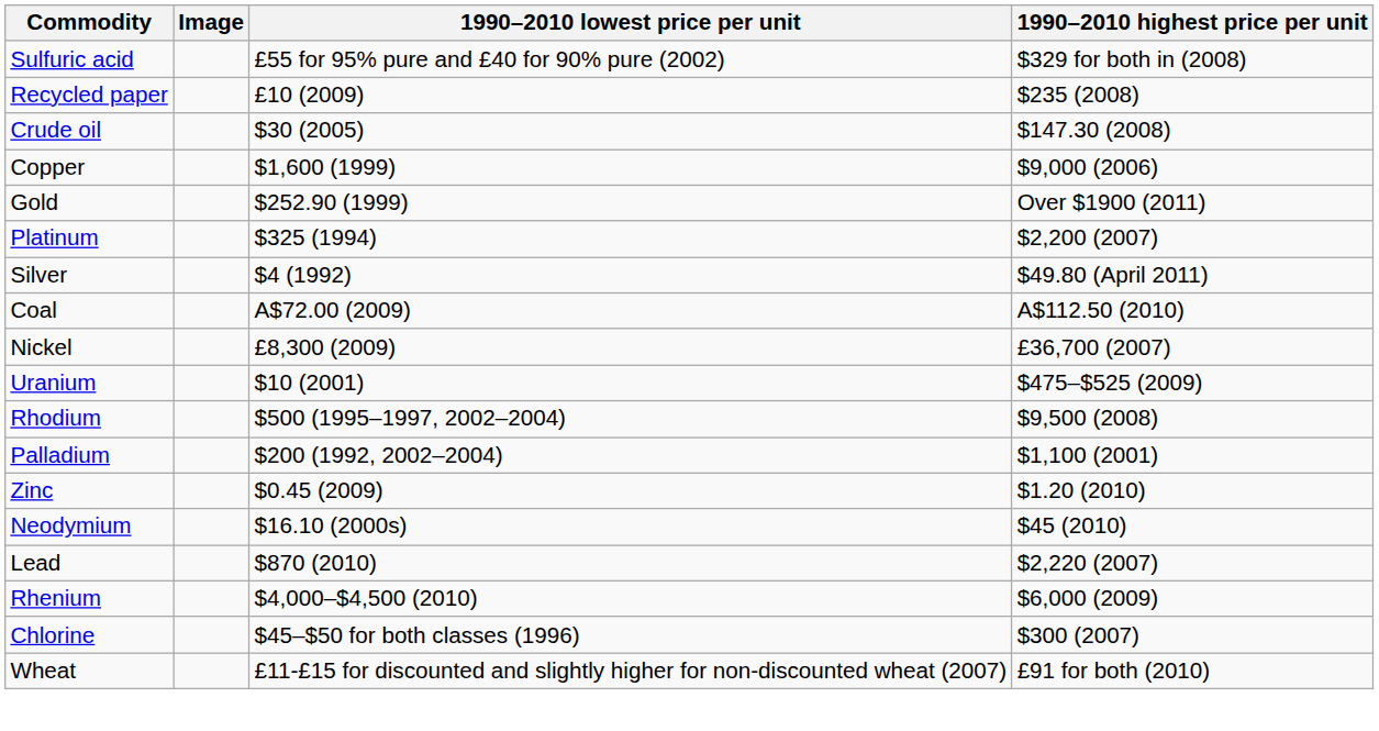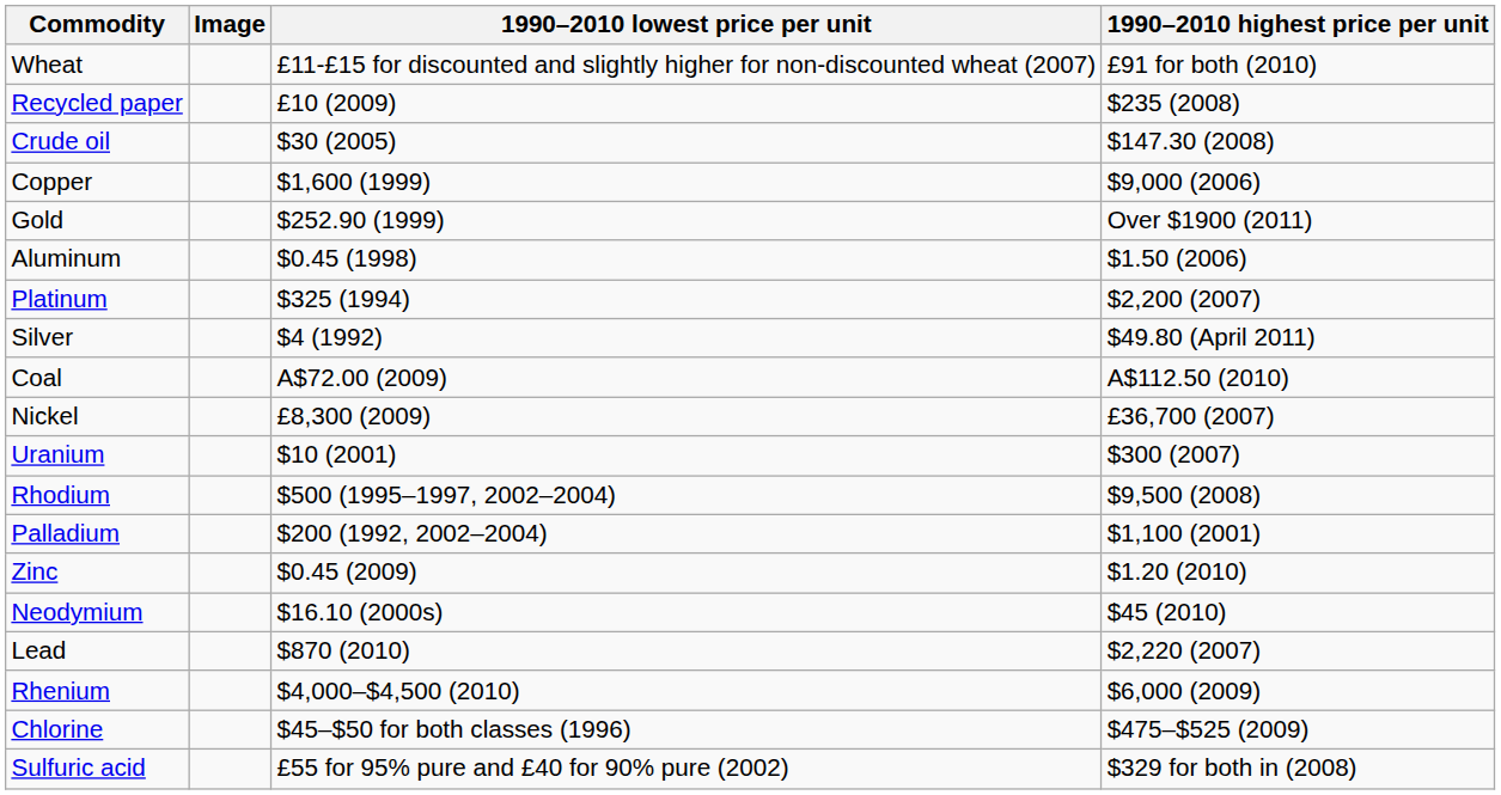 <table class="wikitable sortable">
 <tr>
 <th>Commodity</th>
 <th>Image</th>
 <th>1990–2010 lowest price per unit</th>
 <th>1990–2010 highest price per unit</th>
 </tr>
 <tr>
-<td><a href='#'>Sulfuric acid</a></td>
+<td>Wheat</td>
 <td></td>
-<td>£55 for 95% pure and £40 for 90% pure (2002)</td>
-<td>$329 for both in (2008)</td>
+<td>£11-£15 for discounted and slightly higher for non-discounted wheat (2007)</td>
+<td>£91 for both (2010)</td>
 </tr>
 <tr>
 <td><a href='#'>Recycled paper</a></td>
 <td></td>
 <td>£10 (2009)</td>
 <td>$235 (2008)</td>
 </tr>
 <tr>
 <td><a href='#'>Crude oil</a></td>
 <td></td>
 <td>$30 (2005)</td>
 <td>$147.30 (2008)</td>
 </tr>
 <tr>
 <td>Copper</td>
 <td></td>
 <td>$1,600 (1999)</td>
 <td>$9,000 (2006)</td>
 </tr>
 <tr>
 <td>Gold</td>
 <td></td>
 <td>$252.90 (1999)</td>
 <td>Over $1900 (2011)</td>
+</tr>
+<tr>
+<td>Aluminum</td>
+<td></td>
+<td>$0.45 (1998)</td>
+<td>$1.50 (2006)</td>
 </tr>
 <tr>
 <td><a href='#'>Platinum</a></td>
 <td></td>
 <td>$325 (1994)</td>
 <td>$2,200 (2007)</td>
 </tr>
 <tr>
 <td>Silver</td>
 <td></td>
 <td>$4 (1992)</td>
 <td>$49.80 (April 2011) </td>
 </tr>
 <tr>
 <td>Coal</td>
 <td></td>
 <td>A$72.00 (2009)</td>
 <td>A$112.50 (2010)</td>
 </tr>
 <tr>
 <td>Nickel</td>
 <td></td>
 <td>£8,300 (2009)</td>
 <td>£36,700 (2007)</td>
 </tr>
 <tr>
 <td><a href='#'>Uranium</a></td>
 <td></td>
 <td>$10 (2001)</td>
-<td>$475–$525 (2009)</td>
+<td>$300 (2007)</td>
 </tr>
 <tr>
 <td><a href='#'>Rhodium</a></td>
 <td></td>
 <td>$500 (1995–1997, 2002–2004)</td>
 <td>$9,500 (2008)</td>
 </tr>
 <tr>
 <td><a href='#'>Palladium</a></td>
 <td></td>
 <td>$200 (1992,  2002–2004)</td>
 <td>$1,100 (2001)</td>
 </tr>
 <tr>
 <td><a href='#'>Zinc</a></td>
 <td></td>
 <td>$0.45 (2009)</td>
 <td>$1.20 (2010)</td>
 </tr>
 <tr>
 <td><a href='#'>Neodymium</a></td>
 <td></td>
 <td>$16.10 (2000s)</td>
 <td>$45 (2010)</td>
 </tr>
 <tr>
 <td>Lead</td>
 <td></td>
 <td>$870 (2010)</td>
 <td>$2,220 (2007)</td>
 </tr>
 <tr>
 <td><a href='#'>Rhenium</a></td>
 <td></td>
 <td>$4,000–$4,500 (2010)</td>
 <td>$6,000 (2009)</td>
 </tr>
 <tr>
 <td><a href='#'>Chlorine</a></td>
 <td></td>
 <td>$45–$50 for both classes (1996)</td>
-<td>$300 (2007)</td>
+<td>$475–$525 (2009)</td>
 </tr>
 <tr>
-<td>Wheat</td>
+<td><a href='#'>Sulfuric acid</a></td>
 <td></td>
-<td>£11-£15 for discounted and slightly higher for non-discounted wheat (2007)</td>
-<td>£91 for both (2010)</td>
+<td>£55 for 95% pure and £40 for 90% pure (2002)</td>
+<td>$329 for both in (2008)</td>
 </tr>
 </table>
